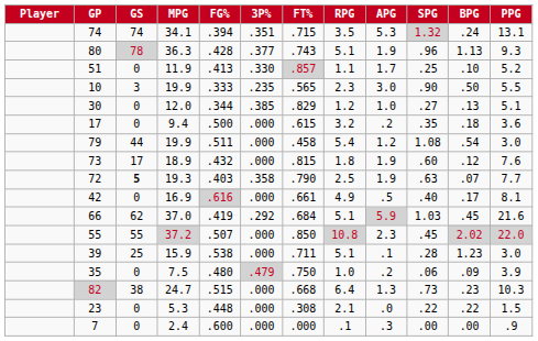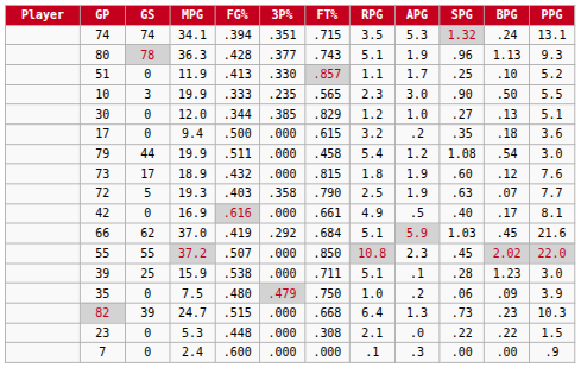 <table class="wikitable sortable" style="font-size:90%; text-align:center;">
 <tr>
 <th style="background:#c5001e;color:white;" width="10%">Player</th>
 <th style="background:#c5001e;color:white;" width="6%">GP</th>
 <th style="background:#c5001e;color:white;" width="6%">GS</th>
 <th style="background:#c5001e;color:white;" width="6%">MPG</th>
 <th style="background:#c5001e;color:white;" width="6%">FG%</th>
 <th style="background:#c5001e;color:white;" width="6%">3P%</th>
 <th style="background:#c5001e;color:white;" width="6%">FT%</th>
 <th style="background:#c5001e;color:white;" width="6%">RPG</th>
 <th style="background:#c5001e;color:white;" width="6%">APG</th>
 <th style="background:#c5001e;color:white;" width="6%">SPG</th>
 <th style="background:#c5001e;color:white;" width="6%">BPG</th>
 <th style="background:#c5001e;color:white;" width="6%">PPG</th>
 </tr>
 <tr>
 <td></td>
 <td>74</td>
 <td>74</td>
 <td>34.1</td>
 <td>.394</td>
 <td>.351</td>
 <td>.715</td>
 <td>3.5</td>
 <td>5.3</td>
 <td style="background:lightgrey;color:#c5001e;">1.32</td>
 <td>.24</td>
 <td>13.1</td>
 </tr>
 <tr>
 <td></td>
 <td>80</td>
 <td style="background:lightgrey;color:#c5001e;">78</td>
 <td>36.3</td>
 <td>.428</td>
 <td>.377</td>
 <td>.743</td>
 <td>5.1</td>
 <td>1.9</td>
 <td>.96</td>
 <td>1.13</td>
 <td>9.3</td>
 </tr>
 <tr>
 <td></td>
 <td>51</td>
 <td>0</td>
 <td>11.9</td>
 <td>.413</td>
 <td>.330</td>
 <td style="background:lightgrey;color:#c5001e;">.857</td>
 <td>1.1</td>
 <td>1.7</td>
 <td>.25</td>
 <td>.10</td>
 <td>5.2</td>
 </tr>
 <tr>
 <td></td>
 <td>10</td>
 <td>3</td>
 <td>19.9</td>
 <td>.333</td>
 <td>.235</td>
 <td>.565</td>
 <td>2.3</td>
 <td>3.0</td>
 <td>.90</td>
 <td>.50</td>
 <td>5.5</td>
 </tr>
 <tr>
 <td></td>
 <td>30</td>
 <td>0</td>
 <td>12.0</td>
 <td>.344</td>
 <td>.385</td>
 <td>.829</td>
 <td>1.2</td>
 <td>1.0</td>
 <td>.27</td>
 <td>.13</td>
 <td>5.1</td>
 </tr>
 <tr>
 <td></td>
 <td>17</td>
 <td>0</td>
 <td>9.4</td>
 <td>.500</td>
 <td>.000</td>
 <td>.615</td>
 <td>3.2</td>
 <td>.2</td>
 <td>.35</td>
 <td>.18</td>
 <td>3.6</td>
 </tr>
 <tr>
 <td></td>
 <td>79</td>
 <td>44</td>
 <td>19.9</td>
 <td>.511</td>
 <td>.000</td>
 <td>.458</td>
 <td>5.4</td>
 <td>1.2</td>
 <td>1.08</td>
 <td>.54</td>
 <td>3.0</td>
 </tr>
 <tr>
 <td></td>
 <td>73</td>
 <td>17</td>
 <td>18.9</td>
 <td>.432</td>
 <td>.000</td>
 <td>.815</td>
 <td>1.8</td>
 <td>1.9</td>
 <td>.60</td>
 <td>.12</td>
 <td>7.6</td>
 </tr>
 <tr>
 <td></td>
 <td>72</td>
-<td><strong>5</strong></td>
+<td>5</td>
 <td>19.3</td>
 <td>.403</td>
 <td>.358</td>
 <td>.790</td>
 <td>2.5</td>
 <td>1.9</td>
 <td>.63</td>
 <td>.07</td>
 <td>7.7</td>
 </tr>
 <tr>
 <td></td>
 <td>42</td>
 <td>0</td>
 <td>16.9</td>
 <td style="background:lightgrey;color:#c5001e;">.616</td>
 <td>.000</td>
 <td>.661</td>
 <td>4.9</td>
 <td>.5</td>
 <td>.40</td>
 <td>.17</td>
 <td>8.1</td>
 </tr>
 <tr>
 <td></td>
 <td>66</td>
 <td>62</td>
 <td>37.0</td>
 <td>.419</td>
 <td>.292</td>
 <td>.684</td>
 <td>5.1</td>
 <td style="background:lightgrey;color:#c5001e;">5.9</td>
 <td>1.03</td>
 <td>.45</td>
 <td>21.6</td>
 </tr>
 <tr>
 <td></td>
 <td>55</td>
 <td>55</td>
 <td style="background:lightgrey;color:#c5001e;">37.2</td>
 <td>.507</td>
 <td>.000</td>
 <td>.850</td>
 <td style="background:lightgrey;color:#c5001e;">10.8</td>
 <td>2.3</td>
 <td>.45</td>
 <td style="background:lightgrey;color:#c5001e;">2.02</td>
 <td style="background:lightgrey;color:#c5001e;">22.0</td>
 </tr>
 <tr>
 <td></td>
 <td>39</td>
 <td>25</td>
 <td>15.9</td>
 <td>.538</td>
 <td>.000</td>
 <td>.711</td>
 <td>5.1</td>
 <td>.1</td>
 <td>.28</td>
 <td>1.23</td>
 <td>3.0</td>
 </tr>
 <tr>
 <td></td>
 <td>35</td>
 <td>0</td>
 <td>7.5</td>
 <td>.480</td>
 <td style="background:lightgrey;color:#c5001e;">.479</td>
 <td>.750</td>
 <td>1.0</td>
 <td>.2</td>
 <td>.06</td>
 <td>.09</td>
 <td>3.9</td>
 </tr>
 <tr>
 <td></td>
 <td style="background:lightgrey;color:#c5001e;">82</td>
-<td>38</td>
+<td>39</td>
 <td>24.7</td>
 <td>.515</td>
 <td>.000</td>
 <td>.668</td>
 <td>6.4</td>
 <td>1.3</td>
 <td>.73</td>
 <td>.23</td>
 <td>10.3</td>
 </tr>
 <tr>
 <td></td>
 <td>23</td>
 <td>0</td>
 <td>5.3</td>
 <td>.448</td>
 <td>.000</td>
 <td>.308</td>
 <td>2.1</td>
 <td>.0</td>
 <td>.22</td>
 <td>.22</td>
 <td>1.5</td>
 </tr>
 <tr>
 <td></td>
 <td>7</td>
 <td>0</td>
 <td>2.4</td>
 <td>.600</td>
 <td>.000</td>
 <td>.000</td>
 <td>.1</td>
 <td>.3</td>
 <td>.00</td>
 <td>.00</td>
 <td>.9</td>
 </tr>
 </table>
